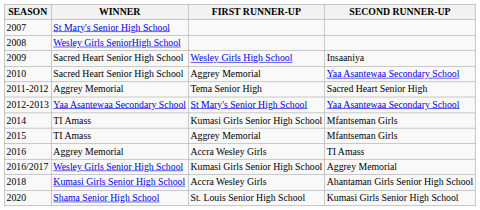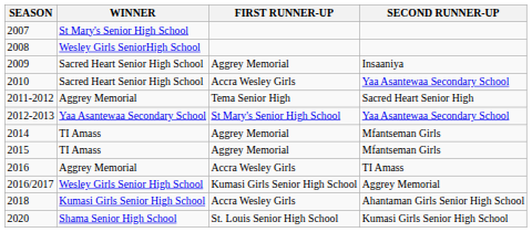 <table class="wikitable">
 <tr>
 <th>SEASON</th>
 <th>WINNER</th>
 <th>FIRST RUNNER-UP</th>
 <th>SECOND RUNNER-UP</th>
 </tr>
 <tr>
 <td>2007</td>
 <td><a href='#'>St Mary's Senior High School</a></td>
 <td></td>
 <td></td>
 </tr>
 <tr>
 <td>2008</td>
 <td><a href='#'>Wesley Girls SeniorHigh School</a></td>
 <td></td>
 <td></td>
 </tr>
 <tr>
 <td>2009</td>
 <td>Sacred Heart Senior High School</td>
-<td><a href='#'>Wesley Girls High School</a></td>
+<td>Aggrey Memorial</td>
 <td>Insaaniya</td>
 </tr>
 <tr>
 <td>2010</td>
 <td>Sacred Heart Senior High School</td>
-<td>Aggrey Memorial</td>
+<td>Accra Wesley Girls</td>
 <td><a href='#'>Yaa Asantewaa Secondary School</a></td>
 </tr>
 <tr>
 <td>2011-2012</td>
 <td>Aggrey Memorial</td>
 <td>Tema Senior High</td>
 <td>Sacred Heart Senior High</td>
 </tr>
 <tr>
 <td>2012-2013</td>
 <td><a href='#'>Yaa Asantewaa Secondary School</a></td>
 <td><a href='#'>St Mary's Senior High School</a></td>
 <td><a href='#'>Yaa Asantewaa Secondary School</a></td>
 </tr>
 <tr>
 <td>2014</td>
 <td>TI Amass</td>
-<td>Kumasi Girls Senior High School</td>
+<td>Aggrey Memorial</td>
 <td>Mfantseman Girls</td>
 </tr>
 <tr>
 <td>2015</td>
 <td>TI Amass</td>
 <td>Aggrey Memorial</td>
 <td>Mfantseman Girls</td>
 </tr>
 <tr>
 <td>2016</td>
 <td>Aggrey Memorial</td>
 <td>Accra Wesley Girls</td>
 <td>TI Amass</td>
 </tr>
 <tr>
 <td>2016/2017</td>
 <td><a href='#'>Wesley Girls Senior High School</a></td>
 <td>Kumasi Girls Senior High School</td>
 <td>Aggrey Memorial</td>
 </tr>
 <tr>
 <td>2018</td>
 <td><a href='#'>Kumasi Girls Senior High School</a></td>
 <td>Accra Wesley Girls</td>
 <td>Ahantaman Girls Senior High School</td>
 </tr>
 <tr>
 <td>2020</td>
 <td><a href='#'>Shama Senior High School</a></td>
 <td>St. Louis Senior High School</td>
 <td>Kumasi Girls Senior High School</td>
 </tr>
 </table>
